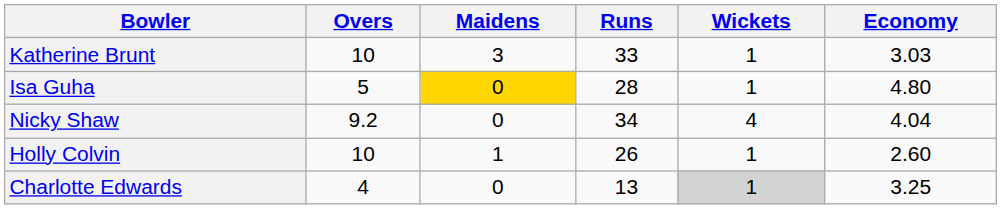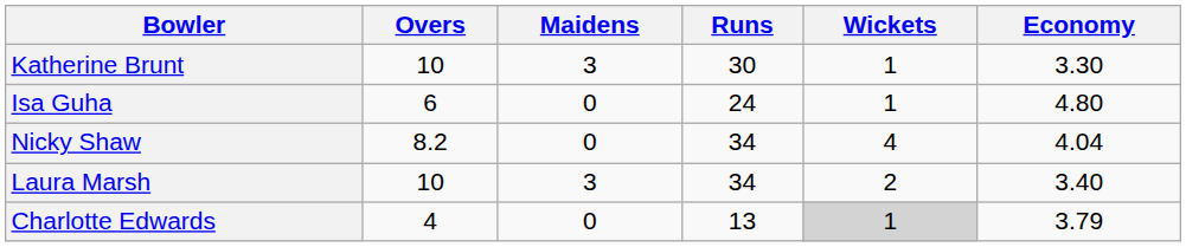 <table style="text-align: center; width: 60%;" class=wikitable>
 <tr>
 <th scope="col"><a href='#'>Bowler</a></th>
 <th scope="col"><a href='#'>Overs</a></th>
 <th scope="col"><a href='#'>Maidens</a></th>
 <th scope="col"><a href='#'>Runs</a></th>
 <th scope="col"><a href='#'>Wickets</a></th>
 <th scope="col"><a href='#'>Economy</a></th>
 </tr>
 <tr>
 <th scope="row" style="font-weight: normal; text-align: left;"><a href='#'>Katherine Brunt</a></th>
 <td>10</td>
 <td>3</td>
-<td>33</td>
+<td>30</td>
 <td>1</td>
-<td>3.03</td>
+<td>3.30</td>
 </tr>
 <tr>
 <th scope="row" style="font-weight: normal; text-align: left;"><a href='#'>Isa Guha</a></th>
-<td>5</td>
-<td style="background: gold;">0</td>
-<td>28</td>
+<td>6</td>
+<td>0</td>
+<td>24</td>
 <td>1</td>
 <td>4.80</td>
 </tr>
 <tr>
 <th scope="row" style="font-weight: normal; text-align: left;"><a href='#'>Nicky Shaw</a></th>
-<td>9.2</td>
+<td>8.2</td>
 <td>0</td>
 <td>34</td>
 <td>4</td>
 <td>4.04</td>
 </tr>
 <tr>
-<th scope="row" style="font-weight: normal; text-align: left;"><a href='#'>Holly Colvin</a></th>
+<th scope="row" style="font-weight: normal; text-align: left;"><a href='#'>Laura Marsh</a></th>
 <td>10</td>
-<td>1</td>
-<td>26</td>
-<td>1</td>
-<td>2.60</td>
+<td>3</td>
+<td>34</td>
+<td>2</td>
+<td>3.40</td>
 </tr>
 <tr>
 <th scope="row" style="font-weight: normal; text-align: left;"><a href='#'>Charlotte Edwards</a></th>
 <td>4</td>
 <td>0</td>
 <td>13</td>
 <td style="background: lightgrey;">1</td>
-<td>3.25</td>
+<td>3.79</td>
 </tr>
 </table>
